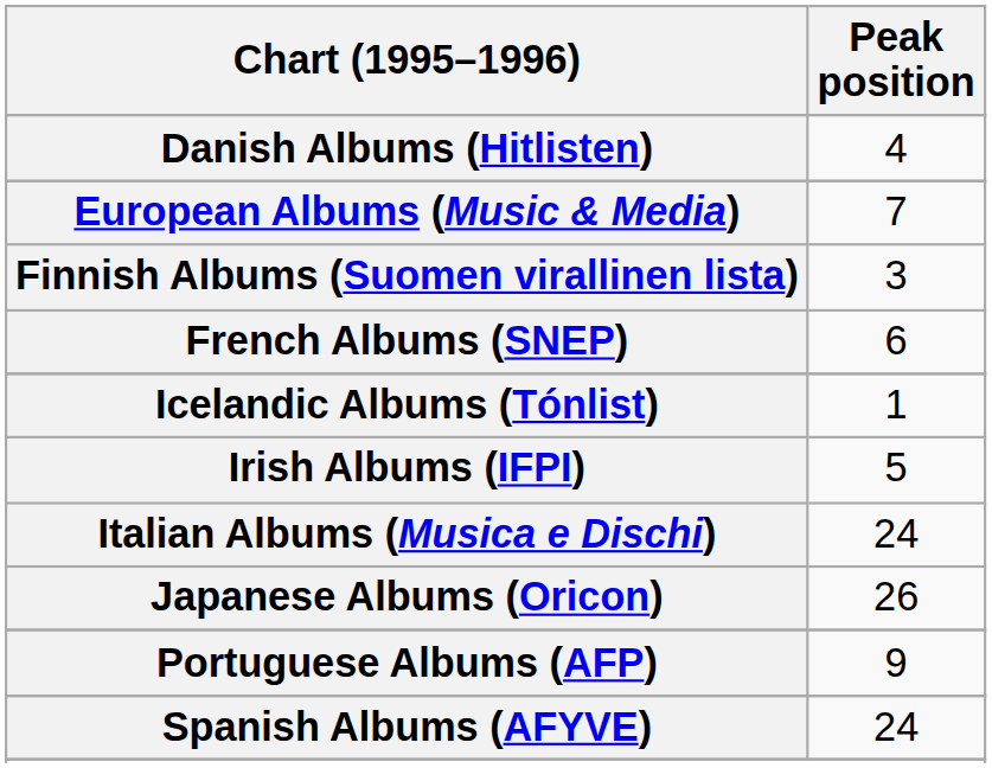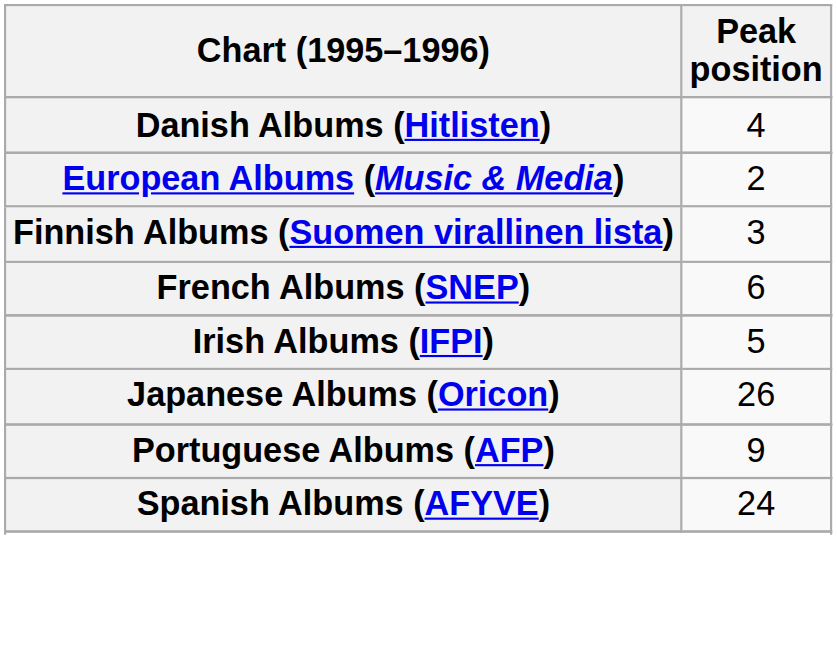 <table class="wikitable sortable plainrowheaders" style="text-align:center">
 <tr>
 <th scope="col">Chart (1995–1996)</th>
 <th scope="col">Peak<br>position</th>
 </tr>
 <tr>
 </tr>
 <tr>
 </tr>
 <tr>
 </tr>
 <tr>
 </tr>
 <tr>
 </tr>
 <tr>
 <th scope="row">Danish Albums (<a href='#'>Hitlisten</a>)</th>
 <td>4</td>
 </tr>
 <tr>
 </tr>
 <tr>
 <th scope="row"><a href='#'>European Albums</a> (<em><a href='#'>Music & Media</a></em>)</th>
-<td>7</td>
+<td>2</td>
 </tr>
 <tr>
 <th scope="row">Finnish Albums (<a href='#'>Suomen virallinen lista</a>)</th>
 <td>3</td>
 </tr>
 <tr>
 <th scope="row">French Albums (<a href='#'>SNEP</a>)</th>
 <td>6</td>
 </tr>
 <tr>
 </tr>
 <tr>
 </tr>
 <tr>
-<th scope="row">Icelandic Albums (<a href='#'>Tónlist</a>)</th>
-<td>1</td>
-</tr>
-<tr>
 <th scope="row">Irish Albums (<a href='#'>IFPI</a>)</th>
 <td>5</td>
-</tr>
-<tr>
-<th scope="row">Italian Albums (<em><a href='#'>Musica e Dischi</a></em>)</th>
-<td>24</td>
 </tr>
 <tr>
 <th scope="row">Japanese Albums (<a href='#'>Oricon</a>)</th>
 <td>26</td>
 </tr>
 <tr>
 </tr>
 <tr>
 </tr>
 <tr>
 <th scope="row">Portuguese Albums (<a href='#'>AFP</a>)</th>
 <td>9</td>
 </tr>
 <tr>
 </tr>
 <tr>
 <th scope="row">Spanish Albums (<a href='#'>AFYVE</a>)</th>
 <td>24</td>
 </tr>
 <tr>
 </tr>
 <tr>
 </tr>
 <tr>
 </tr>
 <tr>
 </tr>
 </table>
